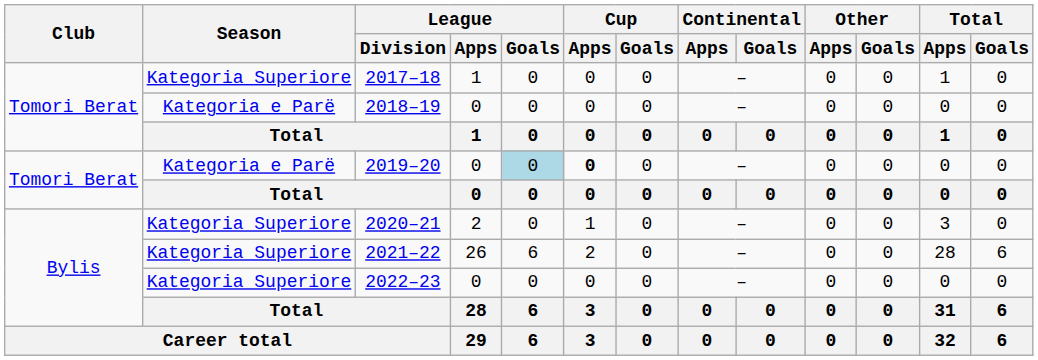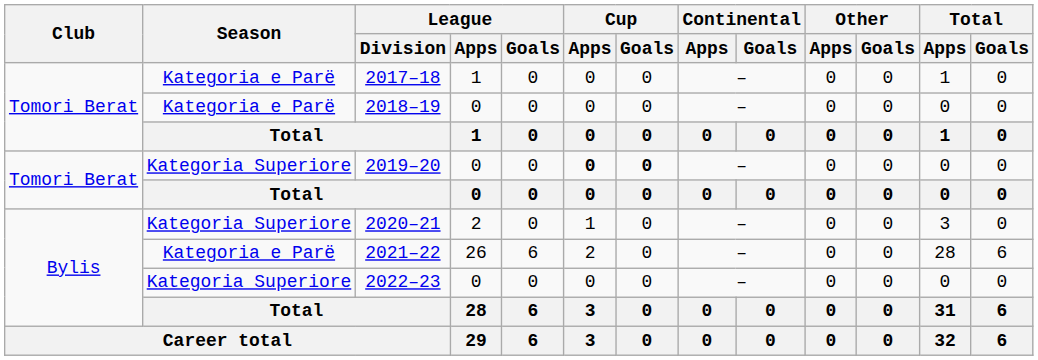 <table class="wikitable" style="text-align: center">
 <tr>
 <th rowspan="2">Club</th>
 <th rowspan="2">Season</th>
 <th colspan="3">League</th>
 <th colspan="2">Cup</th>
 <th colspan="2">Continental</th>
 <th colspan="2">Other</th>
 <th colspan="2">Total</th>
 </tr>
 <tr>
 <th>Division</th>
 <th>Apps</th>
 <th>Goals</th>
 <th>Apps</th>
 <th>Goals</th>
 <th>Apps</th>
 <th>Goals</th>
 <th>Apps</th>
 <th>Goals</th>
 <th>Apps</th>
 <th>Goals</th>
 </tr>
 <tr>
 <td rowspan="3"><a href='#'>Tomori Berat</a></td>
-<td><a href='#'>Kategoria Superiore</a></td>
+<td><a href='#'>Kategoria e Parë</a></td>
 <td><a href='#'>2017–18</a></td>
 <td>1</td>
 <td>0</td>
 <td>0</td>
 <td>0</td>
 <td colspan="2">–</td>
 <td>0</td>
 <td>0</td>
 <td>1</td>
 <td>0</td>
 </tr>
 <tr>
 <td><a href='#'>Kategoria e Parë</a></td>
 <td><a href='#'>2018–19</a></td>
 <td>0</td>
 <td>0</td>
 <td>0</td>
 <td>0</td>
 <td colspan="2">–</td>
 <td>0</td>
 <td>0</td>
 <td>0</td>
 <td>0</td>
 </tr>
 <tr>
 <th colspan="2"><strong>Total</strong></th>
 <th>1</th>
 <th>0</th>
 <th>0</th>
 <th>0</th>
 <th>0</th>
 <th>0</th>
 <th>0</th>
 <th>0</th>
 <th>1</th>
 <th>0</th>
 </tr>
 <tr>
 <td rowspan="2"><a href='#'>Tomori Berat</a></td>
-<td><a href='#'>Kategoria e Parë</a></td>
+<td><a href='#'>Kategoria Superiore</a></td>
 <td><a href='#'>2019–20</a></td>
 <td>0</td>
-<td style="background: lightblue;">0</td>
+<td>0</td>
 <td><strong>0</strong></td>
-<td>0</td>
+<td><strong>0</strong></td>
 <td colspan="2">–</td>
 <td>0</td>
 <td>0</td>
 <td>0</td>
 <td>0</td>
 </tr>
 <tr>
 <th colspan="2"><strong>Total</strong></th>
 <th>0</th>
 <th>0</th>
 <th>0</th>
 <th>0</th>
 <th>0</th>
 <th>0</th>
 <th>0</th>
 <th>0</th>
 <th>0</th>
 <th>0</th>
 </tr>
 <tr>
 <td rowspan="4"><a href='#'>Bylis</a></td>
 <td><a href='#'>Kategoria Superiore</a></td>
 <td><a href='#'>2020–21</a></td>
 <td>2</td>
 <td>0</td>
 <td>1</td>
 <td>0</td>
 <td colspan="2">–</td>
 <td>0</td>
 <td>0</td>
 <td>3</td>
 <td>0</td>
 </tr>
 <tr>
-<td><a href='#'>Kategoria Superiore</a></td>
+<td><a href='#'>Kategoria e Parë</a></td>
 <td><a href='#'>2021–22</a></td>
 <td>26</td>
 <td>6</td>
 <td>2</td>
 <td>0</td>
 <td colspan="2">–</td>
 <td>0</td>
 <td>0</td>
 <td>28</td>
 <td>6</td>
 </tr>
 <tr>
 <td><a href='#'>Kategoria Superiore</a></td>
 <td><a href='#'>2022–23</a></td>
 <td>0</td>
 <td>0</td>
 <td>0</td>
 <td>0</td>
 <td colspan="2">–</td>
 <td>0</td>
 <td>0</td>
 <td>0</td>
 <td>0</td>
 </tr>
 <tr>
 <th colspan="2"><strong>Total</strong></th>
 <th>28</th>
 <th>6</th>
 <th>3</th>
 <th>0</th>
 <th>0</th>
 <th>0</th>
 <th>0</th>
 <th>0</th>
 <th>31</th>
 <th>6</th>
 </tr>
 <tr>
 <th colspan="3"><strong>Career total</strong></th>
 <th>29</th>
 <th>6</th>
 <th>3</th>
 <th>0</th>
 <th>0</th>
 <th>0</th>
 <th>0</th>
 <th>0</th>
 <th>32</th>
 <th>6</th>
 </tr>
 </table>
